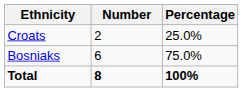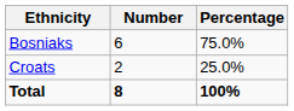 <table class="wikitable">
 <tr>
 <th width="100px">Ethnicity</th>
 <th width="80px">Number</th>
 <th width="80px">Percentage</th>
 </tr>
 <tr>
+<td><a href='#'>Bosniaks</a></td>
+<td>6</td>
+<td>75.0%</td>
+</tr>
+<tr>
 <td><a href='#'>Croats</a></td>
 <td>2</td>
 <td>25.0%</td>
-</tr>
-<tr>
-<td><a href='#'>Bosniaks</a></td>
-<td>6</td>
-<td>75.0%</td>
 </tr>
 <tr>
 <td><strong>Total</strong></td>
 <td><strong>8</strong></td>
 <td><strong>100%</strong></td>
 </tr>
 </table>
